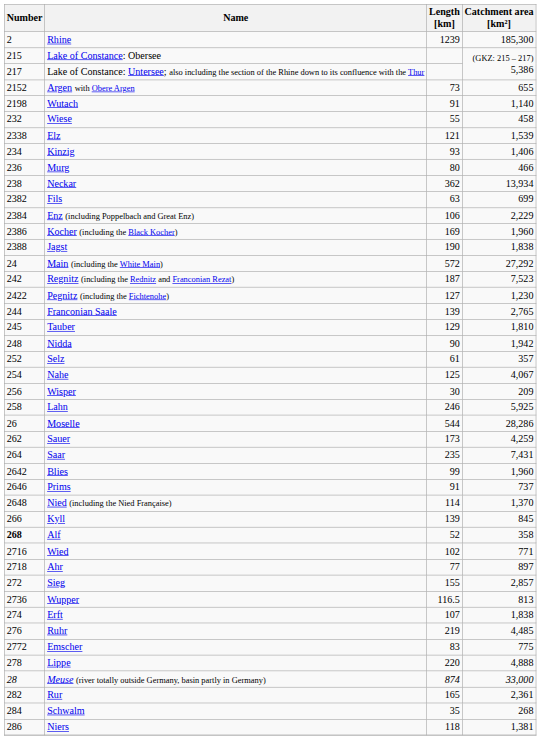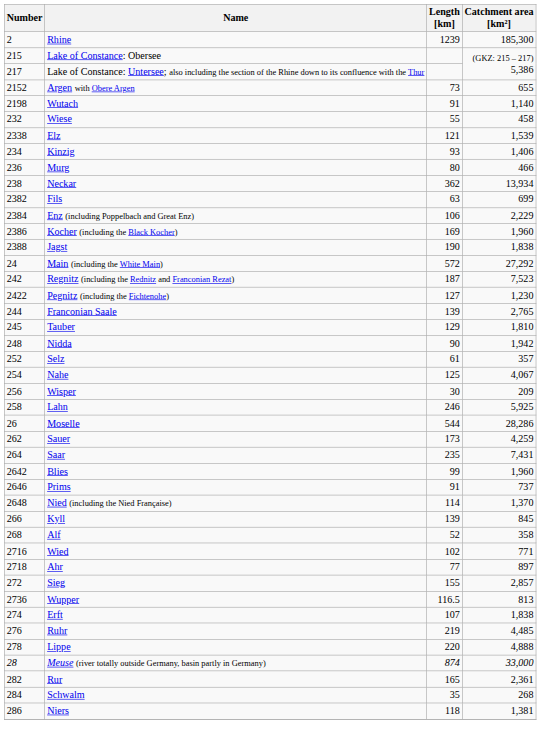 <table class="wikitable sortable">
 <tr>
 <th>Number</th>
 <th>Name</th>
 <th>Length<br>[km]</th>
 <th>Catchment area<br>[km²]</th>
 </tr>
 <tr>
 <td style="text-align:left;">2</td>
 <td style="text-align:left;"><a href='#'>Rhine</a></td>
 <td style="text-align:right;">1239</td>
 <td style="text-align:right;">185,300</td>
 </tr>
 <tr>
 <td style="text-align:left;">215</td>
 <td style="text-align:left;"><a href='#'>Lake of Constance</a>: Obersee</td>
 <td style="text-align:right;"></td>
 <td style="text-align:right;" rowspan="2"><small>(GKZ: 215 – 217)</small><br>5,386</td>
 </tr>
 <tr>
 <td style="text-align:left;">217</td>
 <td style="text-align:left;">Lake of Constance: <a href='#'>Untersee</a>; <small>also including the section of the Rhine down to its confluence with the <a href='#'>Thur</a></small></td>
 <td style="text-align:right;"></td>
 </tr>
 <tr>
 <td style="text-align:left;">2152</td>
 <td style="text-align:left;"><a href='#'>Argen</a> <small>with <a href='#'>Obere Argen</a></small></td>
 <td style="text-align:right;">73</td>
 <td style="text-align:right;">655</td>
 </tr>
 <tr>
 <td style="text-align:left;">2198</td>
 <td style="text-align:left;"><a href='#'>Wutach</a></td>
 <td style="text-align:right;">91</td>
 <td style="text-align:right;">1,140</td>
 </tr>
 <tr>
 <td style="text-align:left;">232</td>
 <td style="text-align:left;"><a href='#'>Wiese</a></td>
 <td style="text-align:right;">55</td>
 <td style="text-align:right;">458</td>
 </tr>
 <tr>
 <td style="text-align:left;">2338</td>
 <td style="text-align:left;"><a href='#'>Elz</a></td>
 <td style="text-align:right;">121</td>
 <td style="text-align:right;">1,539</td>
 </tr>
 <tr>
 <td style="text-align:left;">234</td>
 <td style="text-align:left;"><a href='#'>Kinzig</a></td>
 <td style="text-align:right;">93</td>
 <td style="text-align:right;">1,406</td>
 </tr>
 <tr>
 <td style="text-align:left;">236</td>
 <td style="text-align:left;"><a href='#'>Murg</a></td>
 <td style="text-align:right;">80</td>
 <td style="text-align:right;">466</td>
 </tr>
 <tr>
 <td style="text-align:left;">238</td>
 <td style="text-align:left;"><a href='#'>Neckar</a></td>
 <td style="text-align:right;">362</td>
 <td style="text-align:right;">13,934</td>
 </tr>
 <tr>
 <td style="text-align:left;">2382</td>
 <td style="text-align:left;"><a href='#'>Fils</a></td>
 <td style="text-align:right;">63</td>
 <td style="text-align:right;">699</td>
 </tr>
 <tr>
 <td style="text-align:left;">2384</td>
 <td style="text-align:left;"><a href='#'>Enz</a> <small>(including Poppelbach and Great Enz)</small></td>
 <td style="text-align:right;">106</td>
 <td style="text-align:right;">2,229</td>
 </tr>
 <tr>
 <td style="text-align:left;">2386</td>
 <td style="text-align:left;"><a href='#'>Kocher</a> <small>(including the <a href='#'>Black Kocher</a>)</small></td>
 <td style="text-align:right;">169</td>
 <td style="text-align:right;">1,960</td>
 </tr>
 <tr>
 <td style="text-align:left;">2388</td>
 <td style="text-align:left;"><a href='#'>Jagst</a></td>
 <td style="text-align:right;">190</td>
 <td style="text-align:right;">1,838</td>
 </tr>
 <tr>
 <td style="text-align:left;">24</td>
 <td style="text-align:left;"><a href='#'>Main</a> <small>(including the <a href='#'>White Main</a>)</small></td>
 <td style="text-align:right;">572</td>
 <td style="text-align:right;">27,292</td>
 </tr>
 <tr>
 <td style="text-align:left;">242</td>
 <td style="text-align:left;"><a href='#'>Regnitz</a> <small>(including the <a href='#'>Rednitz</a> and <a href='#'>Franconian Rezat</a>)</small></td>
 <td style="text-align:right;">187</td>
 <td style="text-align:right;">7,523</td>
 </tr>
 <tr>
 <td style="text-align:left;">2422</td>
 <td style="text-align:left;"><a href='#'>Pegnitz</a> <small>(including the <a href='#'>Fichtenohe</a>)</small></td>
 <td style="text-align:right;">127</td>
 <td style="text-align:right;">1,230</td>
 </tr>
 <tr>
 <td style="text-align:left;">244</td>
 <td style="text-align:left;"><a href='#'>Franconian Saale</a></td>
 <td style="text-align:right;">139</td>
 <td style="text-align:right;">2,765</td>
 </tr>
 <tr>
 <td style="text-align:left;">245</td>
 <td style="text-align:left;"><a href='#'>Tauber</a></td>
 <td style="text-align:right;">129</td>
 <td style="text-align:right;">1,810</td>
 </tr>
 <tr>
 <td style="text-align:left;">248</td>
 <td style="text-align:left;"><a href='#'>Nidda</a></td>
 <td style="text-align:right;">90</td>
 <td style="text-align:right;">1,942</td>
 </tr>
 <tr>
 <td style="text-align:left;">252</td>
 <td style="text-align:left;"><a href='#'>Selz</a></td>
 <td style="text-align:right;">61</td>
 <td style="text-align:right;">357</td>
 </tr>
 <tr>
 <td style="text-align:left;">254</td>
 <td style="text-align:left;"><a href='#'>Nahe</a></td>
 <td style="text-align:right;">125</td>
 <td style="text-align:right;">4,067</td>
 </tr>
 <tr>
 <td style="text-align:left;">256</td>
 <td style="text-align:left;"><a href='#'>Wisper</a></td>
 <td style="text-align:right;">30</td>
 <td style="text-align:right;">209</td>
 </tr>
 <tr>
 <td style="text-align:left;">258</td>
 <td style="text-align:left;"><a href='#'>Lahn</a></td>
 <td style="text-align:right;">246</td>
 <td style="text-align:right;">5,925</td>
 </tr>
 <tr>
 <td style="text-align:left;">26</td>
 <td style="text-align:left;"><a href='#'>Moselle</a></td>
 <td style="text-align:right;">544</td>
 <td style="text-align:right;">28,286</td>
 </tr>
 <tr>
 <td style="text-align:left;">262</td>
 <td style="text-align:left;"><a href='#'>Sauer</a></td>
 <td style="text-align:right;">173</td>
 <td style="text-align:right;">4,259</td>
 </tr>
 <tr>
 <td style="text-align:left;">264</td>
 <td style="text-align:left;"><a href='#'>Saar</a></td>
 <td style="text-align:right;">235</td>
 <td style="text-align:right;">7,431</td>
 </tr>
 <tr>
 <td style="text-align:left;">2642</td>
 <td style="text-align:left;"><a href='#'>Blies</a></td>
 <td style="text-align:right;">99</td>
 <td style="text-align:right;">1,960</td>
 </tr>
 <tr>
 <td style="text-align:left;">2646</td>
 <td style="text-align:left;"><a href='#'>Prims</a></td>
 <td style="text-align:right;">91</td>
 <td style="text-align:right;">737</td>
 </tr>
 <tr>
 <td style="text-align:left;">2648</td>
 <td style="text-align:left;"><a href='#'>Nied</a> <small>(including the Nied Française)</small></td>
 <td style="text-align:right;">114</td>
 <td style="text-align:right;">1,370</td>
 </tr>
 <tr>
 <td style="text-align:left;">266</td>
 <td style="text-align:left;"><a href='#'>Kyll</a></td>
 <td style="text-align:right;">139</td>
 <td style="text-align:right;">845</td>
 </tr>
 <tr>
-<td style="text-align:left;"><strong>268</strong></td>
+<td style="text-align:left;">268</td>
 <td style="text-align:left;"><a href='#'>Alf</a></td>
 <td style="text-align:right;">52</td>
 <td style="text-align:right;">358</td>
 </tr>
 <tr>
 <td style="text-align:left;">2716</td>
 <td style="text-align:left;"><a href='#'>Wied</a></td>
 <td style="text-align:right;">102</td>
 <td style="text-align:right;">771</td>
 </tr>
 <tr>
 <td style="text-align:left;">2718</td>
 <td style="text-align:left;"><a href='#'>Ahr</a></td>
 <td style="text-align:right;">77</td>
 <td style="text-align:right;">897</td>
 </tr>
 <tr>
 <td style="text-align:left;">272</td>
 <td style="text-align:left;"><a href='#'>Sieg</a></td>
 <td style="text-align:right;">155</td>
 <td style="text-align:right;">2,857</td>
 </tr>
 <tr>
 <td style="text-align:left;">2736</td>
 <td style="text-align:left;"><a href='#'>Wupper</a></td>
 <td style="text-align:right;">116.5</td>
 <td style="text-align:right;">813</td>
 </tr>
 <tr>
 <td style="text-align:left;">274</td>
 <td style="text-align:left;"><a href='#'>Erft</a></td>
 <td style="text-align:right;">107</td>
 <td style="text-align:right;">1,838</td>
 </tr>
 <tr>
 <td style="text-align:left;">276</td>
 <td style="text-align:left;"><a href='#'>Ruhr</a></td>
 <td style="text-align:right;">219</td>
 <td style="text-align:right;">4,485</td>
 </tr>
 <tr>
-<td style="text-align:left;">2772</td>
-<td style="text-align:left;"><a href='#'>Emscher</a></td>
-<td style="text-align:right;">83</td>
-<td style="text-align:right;">775</td>
-</tr>
-<tr>
 <td style="text-align:left;">278</td>
 <td style="text-align:left;"><a href='#'>Lippe</a></td>
 <td style="text-align:right;">220</td>
 <td style="text-align:right;">4,888</td>
 </tr>
 <tr>
 <td style="text-align:left;"><em>28</em></td>
 <td style="text-align:left;"><em><a href='#'>Meuse</a></em> <small>(river totally outside Germany, basin partly in Germany)</small></td>
 <td style="text-align:right;"><em>874</em></td>
 <td style="text-align:right;"><em>33,000</em></td>
 </tr>
 <tr>
 <td style="text-align:left;">282</td>
 <td style="text-align:left;"><a href='#'>Rur</a></td>
 <td style="text-align:right;">165</td>
 <td style="text-align:right;">2,361</td>
 </tr>
 <tr>
 <td style="text-align:left;">284</td>
 <td style="text-align:left;"><a href='#'>Schwalm</a></td>
 <td style="text-align:right;">35</td>
 <td style="text-align:right;">268</td>
 </tr>
 <tr>
 <td style="text-align:left;">286</td>
 <td style="text-align:left;"><a href='#'>Niers</a></td>
 <td style="text-align:right;">118</td>
 <td style="text-align:right;">1,381</td>
 </tr>
 <tr>
 </tr>
 </table>
